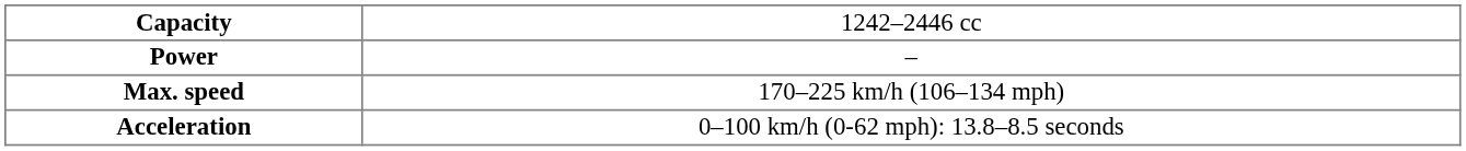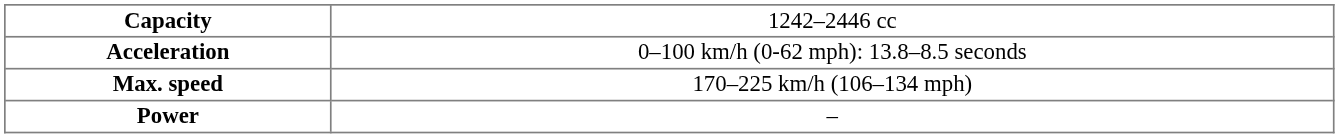 <table border="1" cellpadding="1" cellspacing="0" style="font-size: 85%; border: gray solid 1px; border-collapse: collapse; text-align: center; width: 50%;">
 <tr>
 <td><strong>Capacity</strong></td>
 <td>1242–2446 cc</td>
 </tr>
 <tr>
-<td><strong>Power</strong></td>
-<td>–</td>
+<td><strong>Acceleration</strong></td>
+<td>0–100 km/h (0-62 mph): 13.8–8.5 seconds</td>
 </tr>
 <tr>
 <td><strong>Max. speed</strong></td>
 <td>170–225 km/h (106–134 mph)</td>
 </tr>
 <tr>
-<td><strong>Acceleration</strong></td>
-<td>0–100 km/h (0-62 mph): 13.8–8.5 seconds</td>
+<td><strong>Power</strong></td>
+<td>–</td>
 </tr>
 </table>
